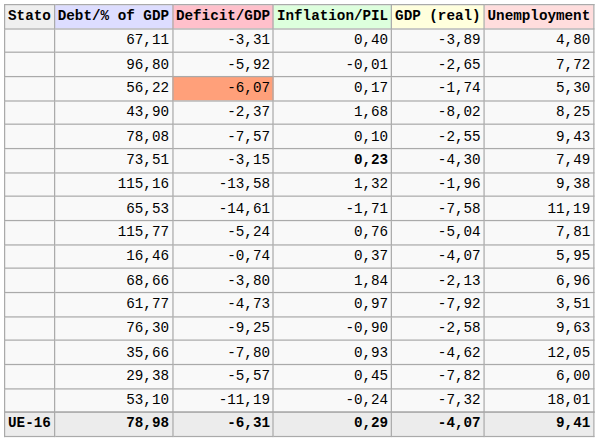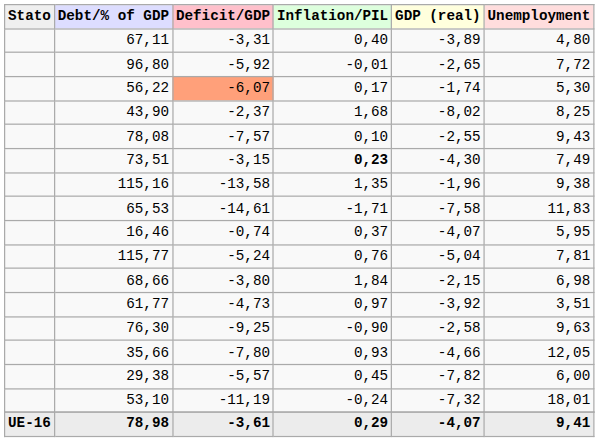 <table class="wikitable sortable" style="font-size:90%;">
 <tr>
 <th style="background:#efefef;">Stato</th>
 <th style="background:#ddddff;">Debt/% of GDP</th>
 <th style="background:#ffc0cb;">Deficit/GDP</th>
 <th style="background:#ddffdd;">Inflation/PIL</th>
 <th style="background:#ffffdd">GDP (real)</th>
 <th style="background:#ffdddd">Unemployment</th>
 </tr>
 <tr>
 <td></td>
 <td align=right>67,11</td>
 <td align=right>-3,31</td>
 <td align=right>0,40</td>
 <td align=right>-3,89</td>
 <td align=right>4,80</td>
 </tr>
 <tr>
 <td></td>
 <td align=right>96,80</td>
 <td align=right>-5,92</td>
 <td align=right>-0,01</td>
 <td align=right>-2,65</td>
 <td align=right>7,72</td>
 </tr>
 <tr>
 <td></td>
 <td align=right>56,22</td>
 <td align=right style="background: lightsalmon;">-6,07</td>
 <td align=right>0,17</td>
 <td align=right>-1,74</td>
 <td align=right>5,30</td>
 </tr>
 <tr>
 <td></td>
 <td align=right>43,90</td>
 <td align=right>-2,37</td>
 <td align=right>1,68</td>
 <td align=right>-8,02</td>
 <td align=right>8,25</td>
 </tr>
 <tr>
 <td></td>
 <td align=right>78,08</td>
 <td align=right>-7,57</td>
 <td align=right>0,10</td>
 <td align=right>-2,55</td>
 <td align=right>9,43</td>
 </tr>
 <tr>
 <td></td>
 <td align=right>73,51</td>
 <td align=right>-3,15</td>
 <td align=right><strong>0,23</strong></td>
 <td align=right>-4,30</td>
 <td align=right>7,49</td>
 </tr>
 <tr>
 <td></td>
 <td align=right>115,16</td>
 <td align=right>-13,58</td>
-<td align=right>1,32</td>
+<td align=right>1,35</td>
 <td align=right>-1,96</td>
 <td align=right>9,38</td>
 </tr>
 <tr>
 <td></td>
 <td align=right>65,53</td>
 <td align=right>-14,61</td>
 <td align=right>-1,71</td>
 <td align=right>-7,58</td>
-<td align=right>11,19</td>
+<td align=right>11,83</td>
+</tr>
+<tr>
+<td></td>
+<td align=right>16,46</td>
+<td align=right>-0,74</td>
+<td align=right>0,37</td>
+<td align=right>-4,07</td>
+<td align=right>5,95</td>
 </tr>
 <tr>
 <td></td>
 <td align=right>115,77</td>
 <td align=right>-5,24</td>
 <td align=right>0,76</td>
 <td align=right>-5,04</td>
 <td align=right>7,81</td>
 </tr>
 <tr>
 <td></td>
-<td align=right>16,46</td>
-<td align=right>-0,74</td>
-<td align=right>0,37</td>
-<td align=right>-4,07</td>
-<td align=right>5,95</td>
-</tr>
-<tr>
-<td></td>
 <td align=right>68,66</td>
 <td align=right>-3,80</td>
 <td align=right>1,84</td>
-<td align=right>-2,13</td>
-<td align=right>6,96</td>
+<td align=right>-2,15</td>
+<td align=right>6,98</td>
 </tr>
 <tr>
 <td></td>
 <td align=right>61,77</td>
 <td align=right>-4,73</td>
 <td align=right>0,97</td>
-<td align=right>-7,92</td>
+<td align=right>-3,92</td>
 <td align=right>3,51</td>
 </tr>
 <tr>
 <td></td>
 <td align=right>76,30</td>
 <td align=right>-9,25</td>
 <td align=right>-0,90</td>
 <td align=right>-2,58</td>
 <td align=right>9,63</td>
 </tr>
 <tr>
 <td></td>
 <td align=right>35,66</td>
 <td align=right>-7,80</td>
 <td align=right>0,93</td>
-<td align=right>-4,62</td>
+<td align=right>-4,66</td>
 <td align=right>12,05</td>
 </tr>
 <tr>
 <td></td>
 <td align=right>29,38</td>
 <td align=right>-5,57</td>
 <td align=right>0,45</td>
 <td align=right>-7,82</td>
 <td align=right>6,00</td>
 </tr>
 <tr>
 <td></td>
 <td align=right>53,10</td>
 <td align=right>-11,19</td>
 <td align=right>-0,24</td>
 <td align=right>-7,32</td>
 <td align=right>18,01</td>
 </tr>
 <tr>
 </tr>
 <tr bgcolor="#ececec">
 <td><strong>UE-16</strong></td>
 <td align=right><strong>78,98</strong></td>
-<td align=right><strong>-6,31</strong></td>
+<td align=right><strong>-3,61</strong></td>
 <td align=right><strong>0,29</strong></td>
 <td align=right><strong>-4,07</strong></td>
 <td align=right><strong>9,41</strong></td>
 </tr>
 </table>
